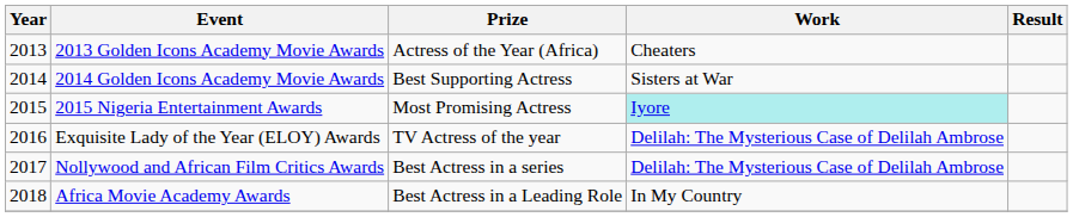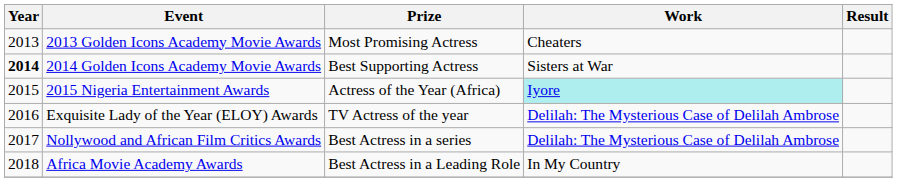 <table class="wikitable">
 <tr>
 <th>Year</th>
 <th>Event</th>
 <th>Prize</th>
 <th>Work</th>
 <th>Result</th>
 </tr>
 <tr>
 <td>2013</td>
 <td><a href='#'>2013 Golden Icons Academy Movie Awards</a></td>
-<td>Actress of the Year (Africa)</td>
+<td>Most Promising Actress</td>
 <td>Cheaters</td>
 <td></td>
 </tr>
 <tr>
-<td>2014</td>
+<td><strong>2014</strong></td>
 <td><a href='#'>2014 Golden Icons Academy Movie Awards</a></td>
 <td>Best Supporting Actress</td>
 <td>Sisters at War</td>
 <td></td>
 </tr>
 <tr>
 <td>2015</td>
 <td><a href='#'>2015 Nigeria Entertainment Awards</a></td>
-<td>Most Promising Actress</td>
+<td>Actress of the Year (Africa)</td>
 <td style="background: paleturquoise;"><a href='#'>Iyore</a></td>
 <td></td>
 </tr>
 <tr>
 <td>2016</td>
 <td>Exquisite Lady of the Year (ELOY) Awards</td>
 <td>TV Actress of the year</td>
 <td><a href='#'>Delilah: The Mysterious Case of Delilah Ambrose</a></td>
 <td></td>
 </tr>
 <tr>
 <td>2017</td>
 <td><a href='#'>Nollywood and African Film Critics Awards</a></td>
 <td>Best Actress in a series</td>
 <td><a href='#'>Delilah: The Mysterious Case of Delilah Ambrose</a></td>
 <td></td>
 </tr>
 <tr>
 <td>2018</td>
 <td><a href='#'>Africa Movie Academy Awards</a></td>
 <td>Best Actress in a Leading Role</td>
 <td>In My Country</td>
 <td></td>
 </tr>
 <tr>
 </tr>
 </table>
